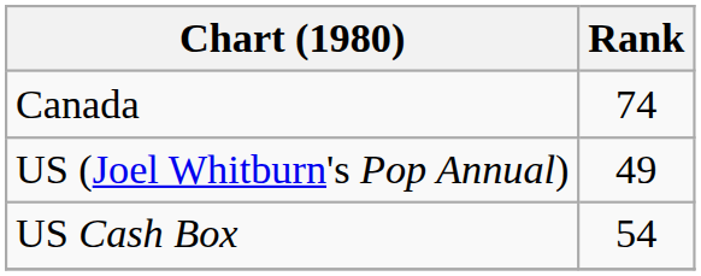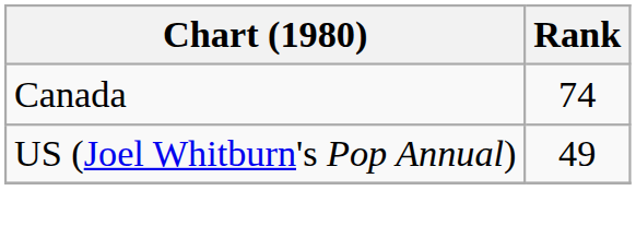 <table class="wikitable sortable">
 <tr>
 <th align="left">Chart (1980)</th>
 <th style="text-align:center;">Rank</th>
 </tr>
 <tr>
 <td>Canada</td>
 <td style="text-align:center;">74</td>
 </tr>
 <tr>
 <td>US (<a href='#'>Joel Whitburn</a>'s <em>Pop Annual</em>)</td>
 <td style="text-align:center;">49</td>
 </tr>
 <tr>
-<td>US <em>Cash Box</em></td>
-<td style="text-align:center;">54</td>
-</tr>
-<tr>
 </tr>
 </table>
